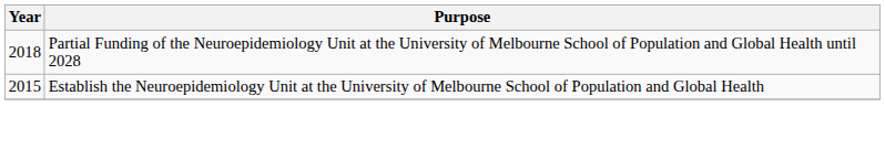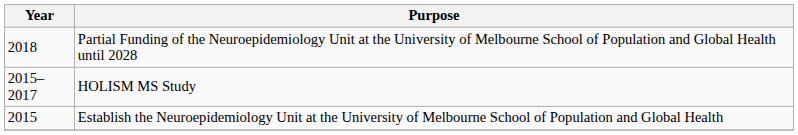 <table class="wikitable">
 <tr>
 <th>Year</th>
 <th>Purpose</th>
 </tr>
 <tr>
 <td>2018</td>
 <td>Partial Funding of the Neuroepidemiology Unit at the University of Melbourne School of Population and Global Health until 2028</td>
 </tr>
 <tr>
+<td>2015–2017</td>
+<td>HOLISM MS Study</td>
+</tr>
+<tr>
 <td>2015</td>
 <td>Establish the Neuroepidemiology Unit at the University of Melbourne School of Population and Global Health</td>
 </tr>
 <tr>
 </tr>
 </table>
